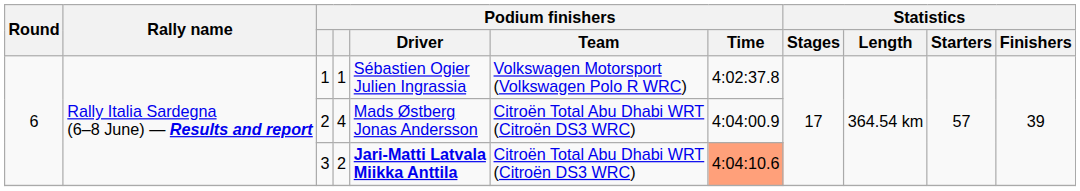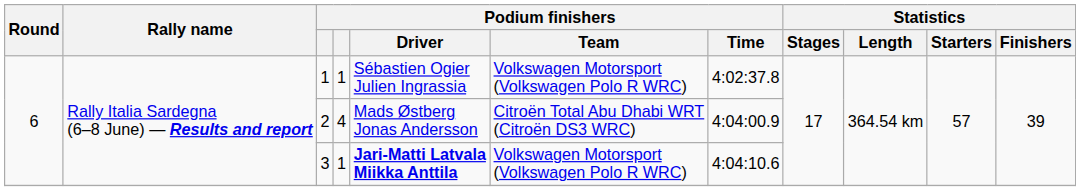 <table class="wikitable" width=90% style="font-size:85%;">
 <tr>
 <th rowspan=2>Round</th>
 <th style="width:22em" rowspan=2>Rally name</th>
 <th colspan=5>Podium finishers</th>
 <th colspan=4>Statistics</th>
 </tr>
 <tr>
 <th></th>
 <th></th>
 <th>Driver</th>
 <th>Team</th>
 <th>Time</th>
 <th>Stages</th>
 <th>Length</th>
 <th>Starters</th>
 <th>Finishers</th>
 </tr>
 <tr>
 <td rowspan=3 align=center>6</td>
 <td rowspan=3 nowrap> <a href='#'>Rally Italia Sardegna</a><br>(6–8 June) — <strong><em><a href='#'>Results and report</a></em></strong></td>
 <td align=center>1</td>
 <td align=center>1</td>
 <td nowrap> <a href='#'>Sébastien Ogier</a><br> <a href='#'>Julien Ingrassia</a></td>
 <td nowrap> <a href='#'>Volkswagen Motorsport</a><br> (<a href='#'>Volkswagen Polo R WRC</a>)</td>
 <td align=center>4:02:37.8</td>
 <td rowspan=3 align=center>17</td>
 <td rowspan=3 align=center>364.54 km</td>
 <td rowspan=3 align=center>57</td>
 <td rowspan=3 align=center>39</td>
 </tr>
 <tr>
 <td align=center>2</td>
 <td align=center>4</td>
 <td nowrap> <a href='#'>Mads Østberg</a><br> <a href='#'>Jonas Andersson</a></td>
 <td nowrap> <a href='#'>Citroën Total Abu Dhabi WRT</a><br> (<a href='#'>Citroën DS3 WRC</a>)</td>
 <td align=center>4:04:00.9</td>
 </tr>
 <tr>
 <td align=center>3</td>
-<td align=center>2</td>
+<td align=center>1</td>
 <td nowrap><strong> <a href='#'>Jari-Matti Latvala</a><br> <a href='#'>Miikka Anttila</a></strong></td>
-<td nowrap> <a href='#'>Citroën Total Abu Dhabi WRT</a><br> (<a href='#'>Citroën DS3 WRC</a>)</td>
-<td align=center style="background: lightsalmon;">4:04:10.6</td>
+<td nowrap> <a href='#'>Volkswagen Motorsport</a><br> (<a href='#'>Volkswagen Polo R WRC</a>)</td>
+<td align=center>4:04:10.6</td>
 </tr>
 <tr>
 </tr>
 </table>
